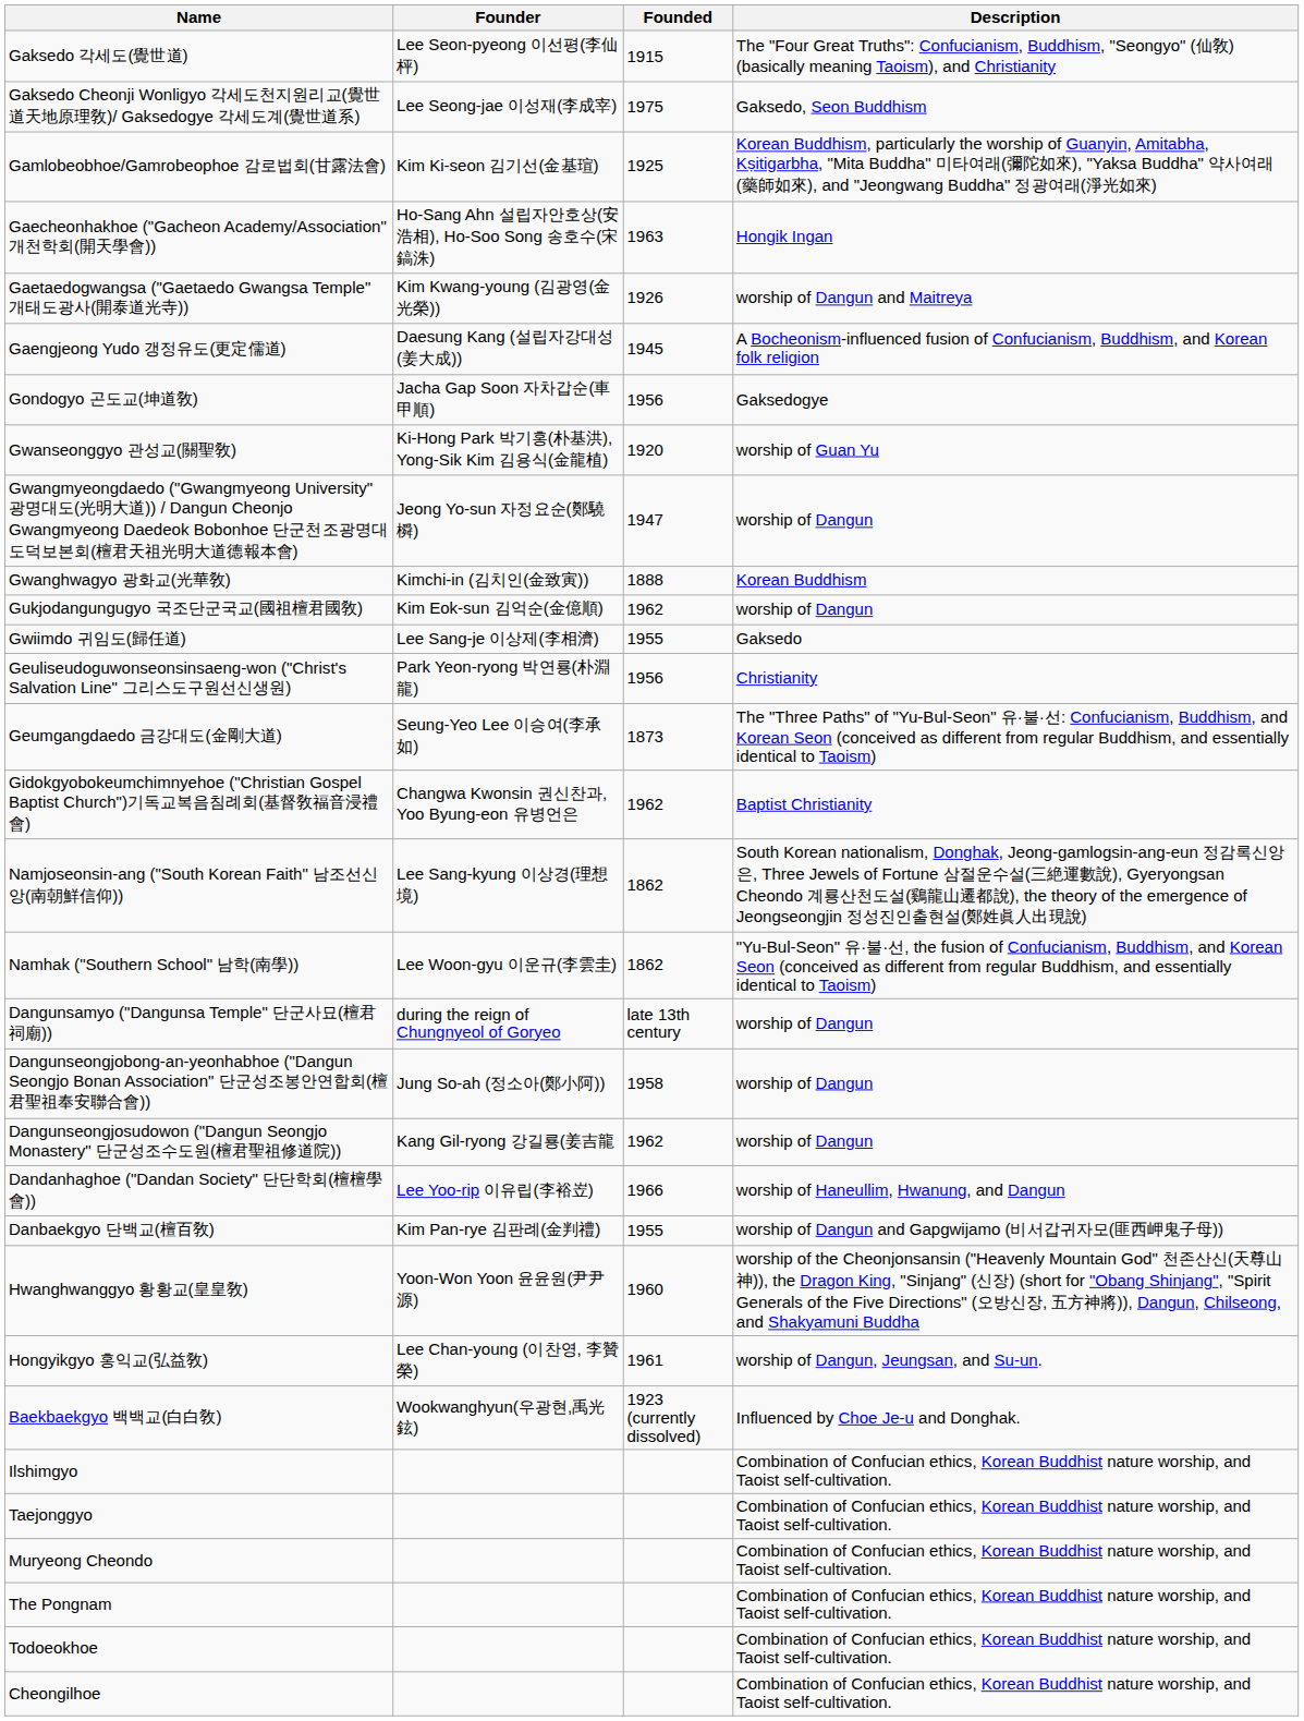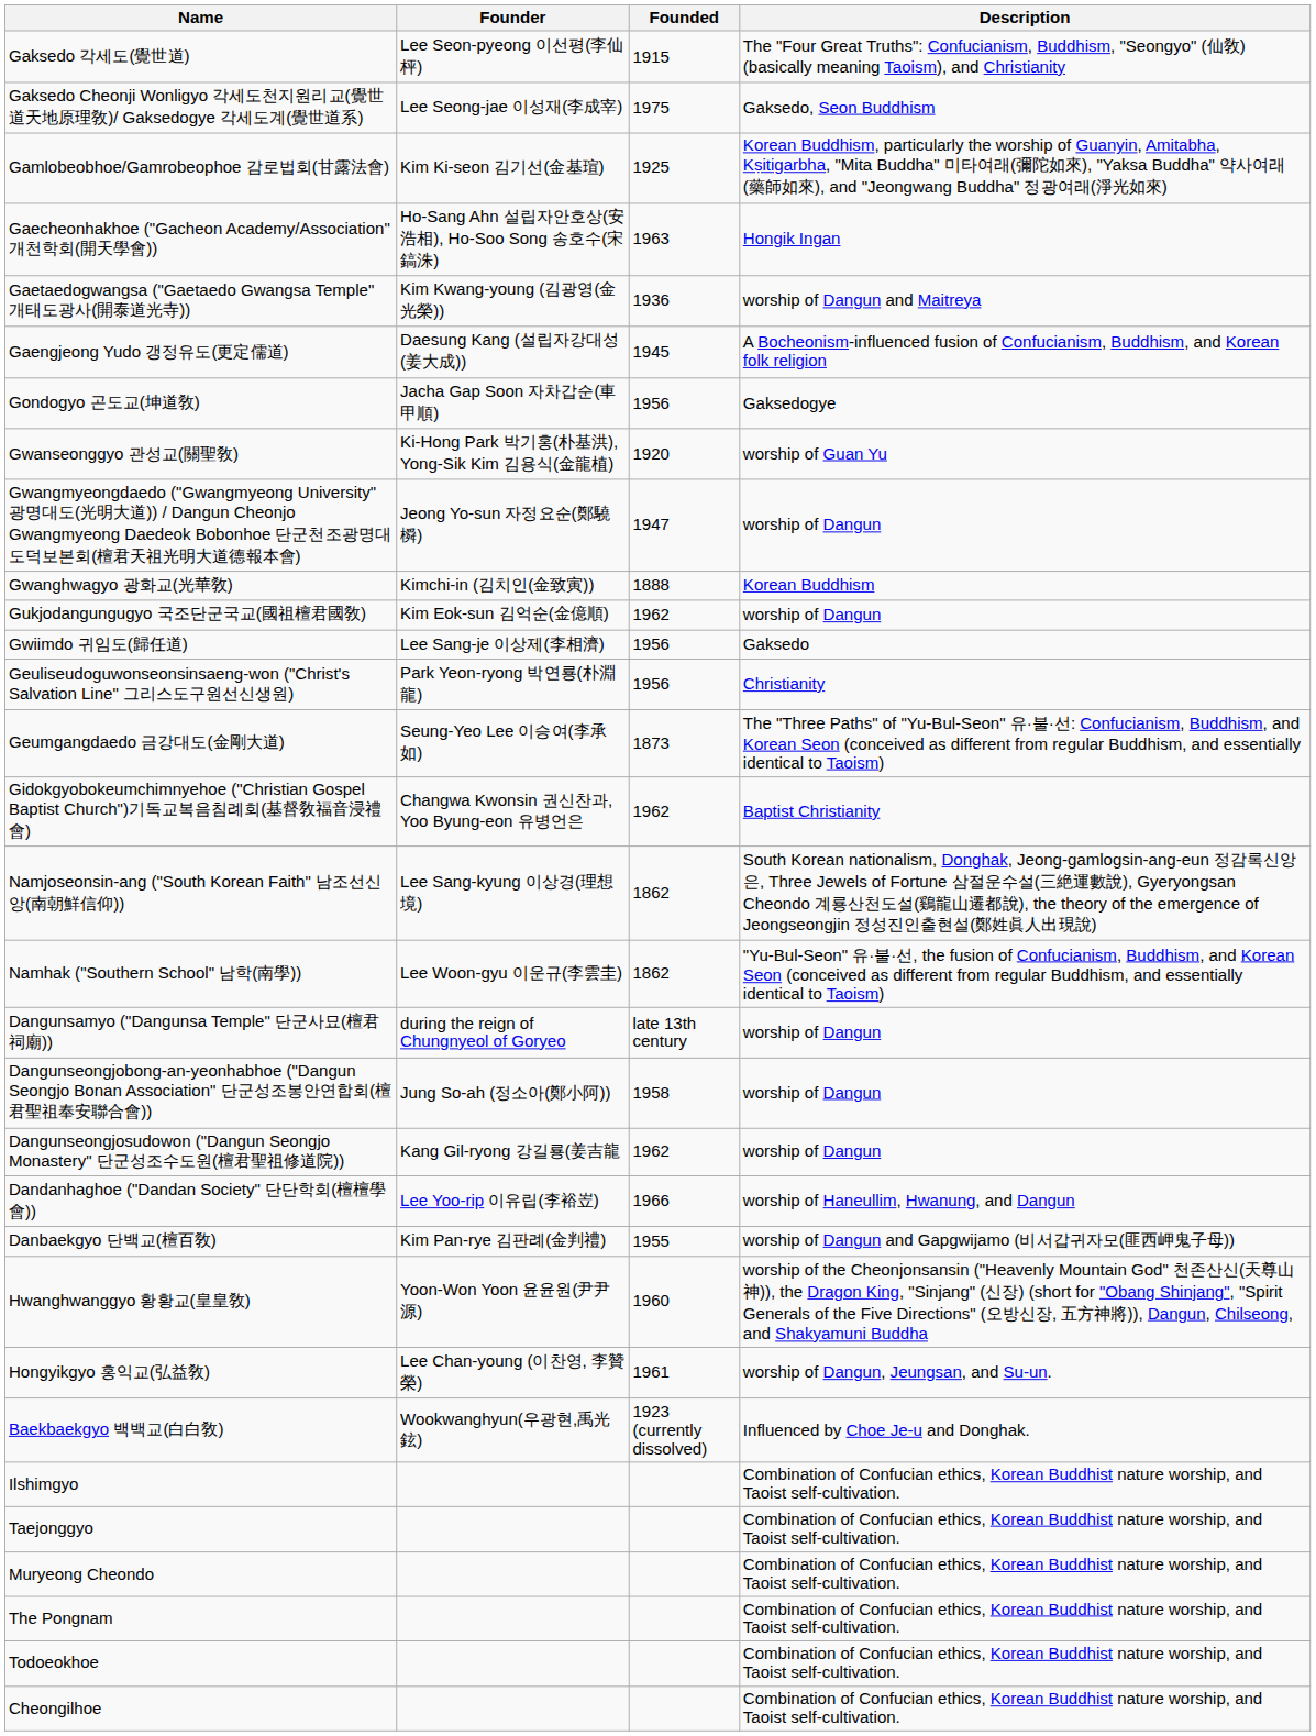 <table class="wikitable sortable" width="100%">
 <tr>
 <th width="30%">Name</th>
 <th>Founder</th>
 <th>Founded</th>
 <th>Description</th>
 </tr>
 <tr>
 <td>Gaksedo 각세도(覺世道)</td>
 <td>Lee Seon-pyeong 이선평(李仙枰)</td>
 <td>1915</td>
 <td>The "Four Great Truths": <a href='#'>Confucianism</a>, <a href='#'>Buddhism</a>, "Seongyo" (仙敎) (basically meaning <a href='#'>Taoism</a>), and <a href='#'>Christianity</a></td>
 </tr>
 <tr>
 <td>Gaksedo Cheonji Wonligyo 각세도천지원리교(覺世道天地原理敎)/ Gaksedogye 각세도계(覺世道系)</td>
 <td>Lee Seong-jae 이성재(李成宰)</td>
 <td>1975</td>
 <td>Gaksedo, <a href='#'>Seon Buddhism</a></td>
 </tr>
 <tr>
 <td>Gamlobeobhoe/Gamrobeophoe 감로법회(甘露法會)</td>
 <td>Kim Ki-seon 김기선(金基瑄)</td>
 <td>1925</td>
 <td><a href='#'>Korean Buddhism</a>, particularly the worship of <a href='#'>Guanyin</a>, <a href='#'>Amitabha</a>, <a href='#'>Kṣitigarbha</a>, "Mita Buddha" 미타여래(彌陀如來), "Yaksa Buddha" 약사여래(藥師如來), and "Jeongwang Buddha" 정광여래(淨光如來)</td>
 </tr>
 <tr>
 <td>Gaecheonhakhoe ("Gacheon Academy/Association" 개천학회(開天學會))</td>
 <td>Ho-Sang Ahn 설립자안호상(安浩相), Ho-Soo Song 송호수(宋鎬洙)</td>
 <td>1963</td>
 <td><a href='#'>Hongik Ingan</a></td>
 </tr>
 <tr>
 <td>Gaetaedogwangsa ("Gaetaedo Gwangsa Temple" 개태도광사(開泰道光寺))</td>
 <td>Kim Kwang-young (김광영(金光榮))</td>
-<td>1926</td>
+<td>1936</td>
 <td>worship of <a href='#'>Dangun</a> and <a href='#'>Maitreya</a></td>
 </tr>
 <tr>
 <td>Gaengjeong Yudo 갱정유도(更定儒道)</td>
 <td>Daesung Kang (설립자강대성(姜大成))</td>
 <td>1945</td>
 <td>A <a href='#'>Bocheonism</a>-influenced fusion of <a href='#'>Confucianism</a>, <a href='#'>Buddhism</a>, and <a href='#'>Korean folk religion</a></td>
 </tr>
 <tr>
 <td>Gondogyo 곤도교(坤道敎)</td>
 <td>Jacha Gap Soon 자차갑순(車甲順)</td>
 <td>1956</td>
 <td>Gaksedogye</td>
 </tr>
 <tr>
 <td>Gwanseonggyo 관성교(關聖敎)</td>
 <td>Ki-Hong Park 박기홍(朴基洪), Yong-Sik Kim 김용식(金龍植)</td>
 <td>1920</td>
 <td>worship of <a href='#'>Guan Yu</a></td>
 </tr>
 <tr>
 <td>Gwangmyeongdaedo ("Gwangmyeong University" 광명대도(光明大道)) / Dangun Cheonjo Gwangmyeong Daedeok Bobonhoe 단군천조광명대도덕보본회(檀君天祖光明大道德報本會)</td>
 <td>Jeong Yo-sun 자정요순(鄭驍橓)</td>
 <td>1947</td>
 <td>worship of <a href='#'>Dangun</a></td>
 </tr>
 <tr>
 <td>Gwanghwagyo 광화교(光華敎)</td>
 <td>Kimchi-in (김치인(金致寅))</td>
 <td>1888</td>
 <td><a href='#'>Korean Buddhism</a></td>
 </tr>
 <tr>
 <td>Gukjodangungugyo 국조단군국교(國祖檀君國敎)</td>
 <td>Kim Eok-sun 김억순(金億順)</td>
 <td>1962</td>
 <td>worship of <a href='#'>Dangun</a></td>
 </tr>
 <tr>
 <td>Gwiimdo 귀임도(歸任道)</td>
 <td>Lee Sang-je 이상제(李相濟)</td>
-<td>1955</td>
+<td>1956</td>
 <td>Gaksedo</td>
 </tr>
 <tr>
 <td>Geuliseudoguwonseonsinsaeng-won ("Christ's Salvation Line" 그리스도구원선신생원)</td>
 <td>Park Yeon-ryong 박연룡(朴淵龍)</td>
 <td>1956</td>
 <td><a href='#'>Christianity</a></td>
 </tr>
 <tr>
 <td>Geumgangdaedo 금강대도(金剛大道)</td>
 <td>Seung-Yeo Lee 이승여(李承如)</td>
 <td>1873</td>
 <td>The "Three Paths" of "Yu-Bul-Seon" 유·불·선: <a href='#'>Confucianism</a>, <a href='#'>Buddhism</a>, and <a href='#'>Korean Seon</a> (conceived as different from regular Buddhism, and essentially identical to <a href='#'>Taoism</a>)</td>
 </tr>
 <tr>
 <td>Gidokgyobokeumchimnyehoe ("Christian Gospel Baptist Church")기독교복음침례회(基督敎福音浸禮會)</td>
 <td>Changwa Kwonsin 권신찬과, Yoo Byung-eon 유병언은</td>
 <td>1962</td>
 <td><a href='#'>Baptist Christianity</a></td>
 </tr>
 <tr>
 <td>Namjoseonsin-ang ("South Korean Faith" 남조선신앙(南朝鮮信仰))</td>
 <td>Lee Sang-kyung 이상경(理想境)</td>
 <td>1862</td>
 <td>South Korean nationalism, <a href='#'>Donghak</a>, Jeong-gamlogsin-ang-eun 정감록신앙은, Three Jewels of Fortune 삼절운수설(三絶運數說), Gyeryongsan Cheondo 계룡산천도설(鷄龍山遷都說), the theory of the emergence of Jeongseongjin 정성진인출현설(鄭姓眞人出現說)</td>
 </tr>
 <tr>
 <td>Namhak ("Southern School" 남학(南學))</td>
 <td>Lee Woon-gyu 이운규(李雲圭)</td>
 <td>1862</td>
 <td>"Yu-Bul-Seon" 유·불·선, the fusion of <a href='#'>Confucianism</a>, <a href='#'>Buddhism</a>, and <a href='#'>Korean Seon</a> (conceived as different from regular Buddhism, and essentially identical to <a href='#'>Taoism</a>)</td>
 </tr>
 <tr>
 <td>Dangunsamyo ("Dangunsa Temple" 단군사묘(檀君祠廟))</td>
 <td>during the reign of <a href='#'>Chungnyeol of Goryeo</a></td>
 <td>late 13th century</td>
 <td>worship of <a href='#'>Dangun</a></td>
 </tr>
 <tr>
 <td>Dangunseongjobong-an-yeonhabhoe ("Dangun Seongjo Bonan Association" 단군성조봉안연합회(檀君聖祖奉安聯合會))</td>
 <td>Jung So-ah (정소아(鄭小阿))</td>
 <td>1958</td>
 <td>worship of <a href='#'>Dangun</a></td>
 </tr>
 <tr>
 <td>Dangunseongjosudowon ("Dangun Seongjo Monastery" 단군성조수도원(檀君聖祖修道院))</td>
 <td>Kang Gil-ryong 강길룡(姜吉龍</td>
 <td>1962</td>
 <td>worship of <a href='#'>Dangun</a></td>
 </tr>
 <tr>
 <td>Dandanhaghoe ("Dandan Society" 단단학회(檀檀學會))</td>
 <td><a href='#'>Lee Yoo-rip</a> 이유립(李裕岦)</td>
 <td>1966</td>
 <td>worship of <a href='#'>Haneullim</a>, <a href='#'>Hwanung</a>, and <a href='#'>Dangun</a></td>
 </tr>
 <tr>
 <td>Danbaekgyo 단백교(檀百敎)</td>
 <td>Kim Pan-rye 김판례(金判禮)</td>
 <td>1955</td>
 <td>worship of <a href='#'>Dangun</a> and Gapgwijamo (비서갑귀자모(匪西岬鬼子母))</td>
 </tr>
 <tr>
 <td>Hwanghwanggyo 황황교(皇皇敎)</td>
 <td>Yoon-Won Yoon 윤윤원(尹尹源)</td>
 <td>1960</td>
 <td>worship of the Cheonjonsansin ("Heavenly Mountain God" 천존산신(天尊山神)), the <a href='#'>Dragon King</a>, "Sinjang" (신장) (short for <a href='#'>"Obang Shinjang"</a>,  "Spirit Generals of the Five Directions" (오방신장, 五方神將)), <a href='#'>Dangun</a>, <a href='#'>Chilseong</a>, and <a href='#'>Shakyamuni Buddha</a></td>
 </tr>
 <tr>
 <td>Hongyikgyo 홍익교(弘益敎)</td>
 <td>Lee Chan-young (이찬영, 李贊榮)</td>
 <td>1961</td>
 <td>worship of <a href='#'>Dangun</a>, <a href='#'>Jeungsan</a>, and <a href='#'>Su-un</a>.</td>
 </tr>
 <tr>
 <td><a href='#'>Baekbaekgyo</a> 백백교(白白敎)</td>
 <td>Wookwanghyun(우광현,禹光鉉)</td>
 <td>1923 (currently dissolved)</td>
 <td>Influenced by <a href='#'>Choe Je-u</a> and Donghak.</td>
 </tr>
 <tr>
 <td>Ilshimgyo</td>
 <td></td>
 <td></td>
 <td>Combination of Confucian ethics, <a href='#'>Korean Buddhist</a> nature worship, and Taoist self-cultivation.</td>
 </tr>
 <tr>
 <td>Taejonggyo</td>
 <td></td>
 <td></td>
 <td>Combination of Confucian ethics, <a href='#'>Korean Buddhist</a> nature worship, and Taoist self-cultivation.</td>
 </tr>
 <tr>
 <td>Muryeong Cheondo</td>
 <td></td>
 <td></td>
 <td>Combination of Confucian ethics, <a href='#'>Korean Buddhist</a> nature worship, and Taoist self-cultivation.</td>
 </tr>
 <tr>
 <td>The Pongnam</td>
 <td></td>
 <td></td>
 <td>Combination of Confucian ethics, <a href='#'>Korean Buddhist</a> nature worship, and Taoist self-cultivation.</td>
 </tr>
 <tr>
 <td>Todoeokhoe</td>
 <td></td>
 <td></td>
 <td>Combination of Confucian ethics, <a href='#'>Korean Buddhist</a> nature worship, and Taoist self-cultivation.</td>
 </tr>
 <tr>
 <td>Cheongilhoe</td>
 <td></td>
 <td></td>
 <td>Combination of Confucian ethics, <a href='#'>Korean Buddhist</a> nature worship, and Taoist self-cultivation.</td>
 </tr>
 </table>
